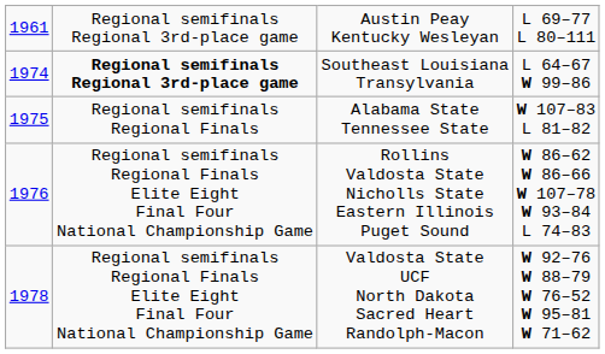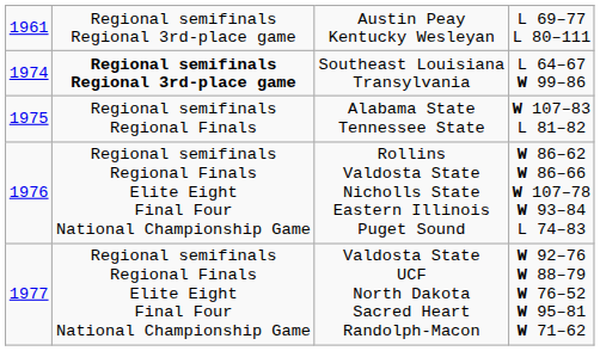 <table class="wikitable">
 <tr align="center">
 <td><a href='#'>1961</a></td>
 <td>Regional semifinals<br>Regional 3rd-place game</td>
 <td>Austin Peay<br>Kentucky Wesleyan</td>
 <td>L 69–77<br>L 80–111</td>
 </tr>
 <tr align="center">
 <td><a href='#'>1974</a></td>
 <td><strong>Regional semifinals<br>Regional 3rd-place game</strong></td>
 <td>Southeast Louisiana<br>Transylvania</td>
 <td>L 64–67<br><strong>W</strong> 99–86</td>
 </tr>
 <tr align="center">
 <td><a href='#'>1975</a></td>
 <td>Regional semifinals<br>Regional Finals</td>
 <td>Alabama State<br>Tennessee State</td>
 <td><strong>W</strong> 107–83<br>L 81–82</td>
 </tr>
 <tr align="center">
 <td><a href='#'>1976</a></td>
 <td>Regional semifinals<br>Regional Finals<br>Elite Eight<br>Final Four<br>National Championship Game</td>
 <td>Rollins<br>Valdosta State<br>Nicholls State<br>Eastern Illinois<br>Puget Sound</td>
 <td><strong>W</strong> 86–62<br><strong>W</strong> 86–66<br><strong>W</strong> 107–78<br><strong>W</strong> 93–84<br>L 74–83</td>
 </tr>
 <tr align="center">
-<td><a href='#'>1978</a></td>
+<td><a href='#'>1977</a></td>
 <td>Regional semifinals<br>Regional Finals<br>Elite Eight<br>Final Four<br>National Championship Game</td>
 <td>Valdosta State<br>UCF<br>North Dakota<br>Sacred Heart<br>Randolph-Macon</td>
 <td><strong>W</strong> 92–76<br><strong>W</strong> 88–79<br><strong>W</strong> 76–52<br><strong>W</strong> 95–81<br><strong>W</strong> 71–62</td>
 </tr>
 </table>
